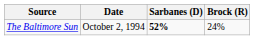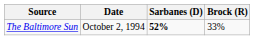 <table class="wikitable">
 <tr>
 <th>Source</th>
 <th>Date</th>
 <th>Sarbanes (D)</th>
 <th>Brock (R)</th>
 </tr>
 <tr>
 <td><em><a href='#'>The Baltimore Sun</a></em></td>
 <td>October 2, 1994</td>
 <td><strong>52%</strong></td>
-<td>24%</td>
+<td>33%</td>
 </tr>
 </table>
